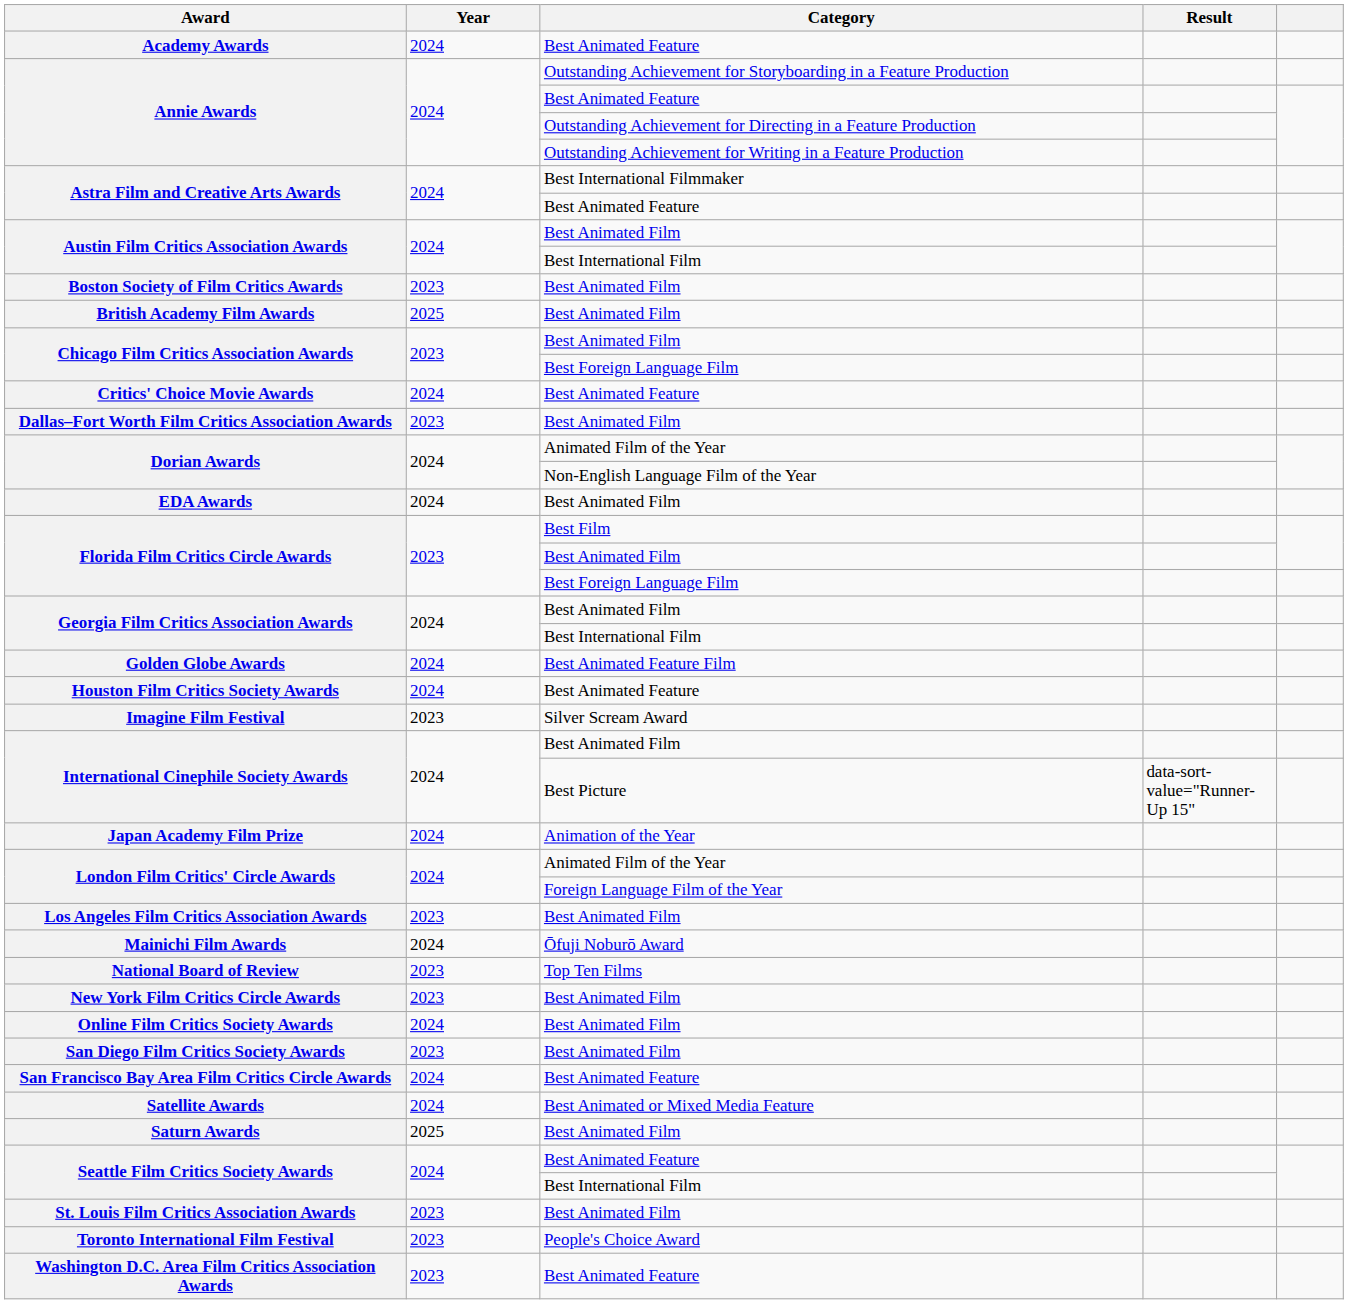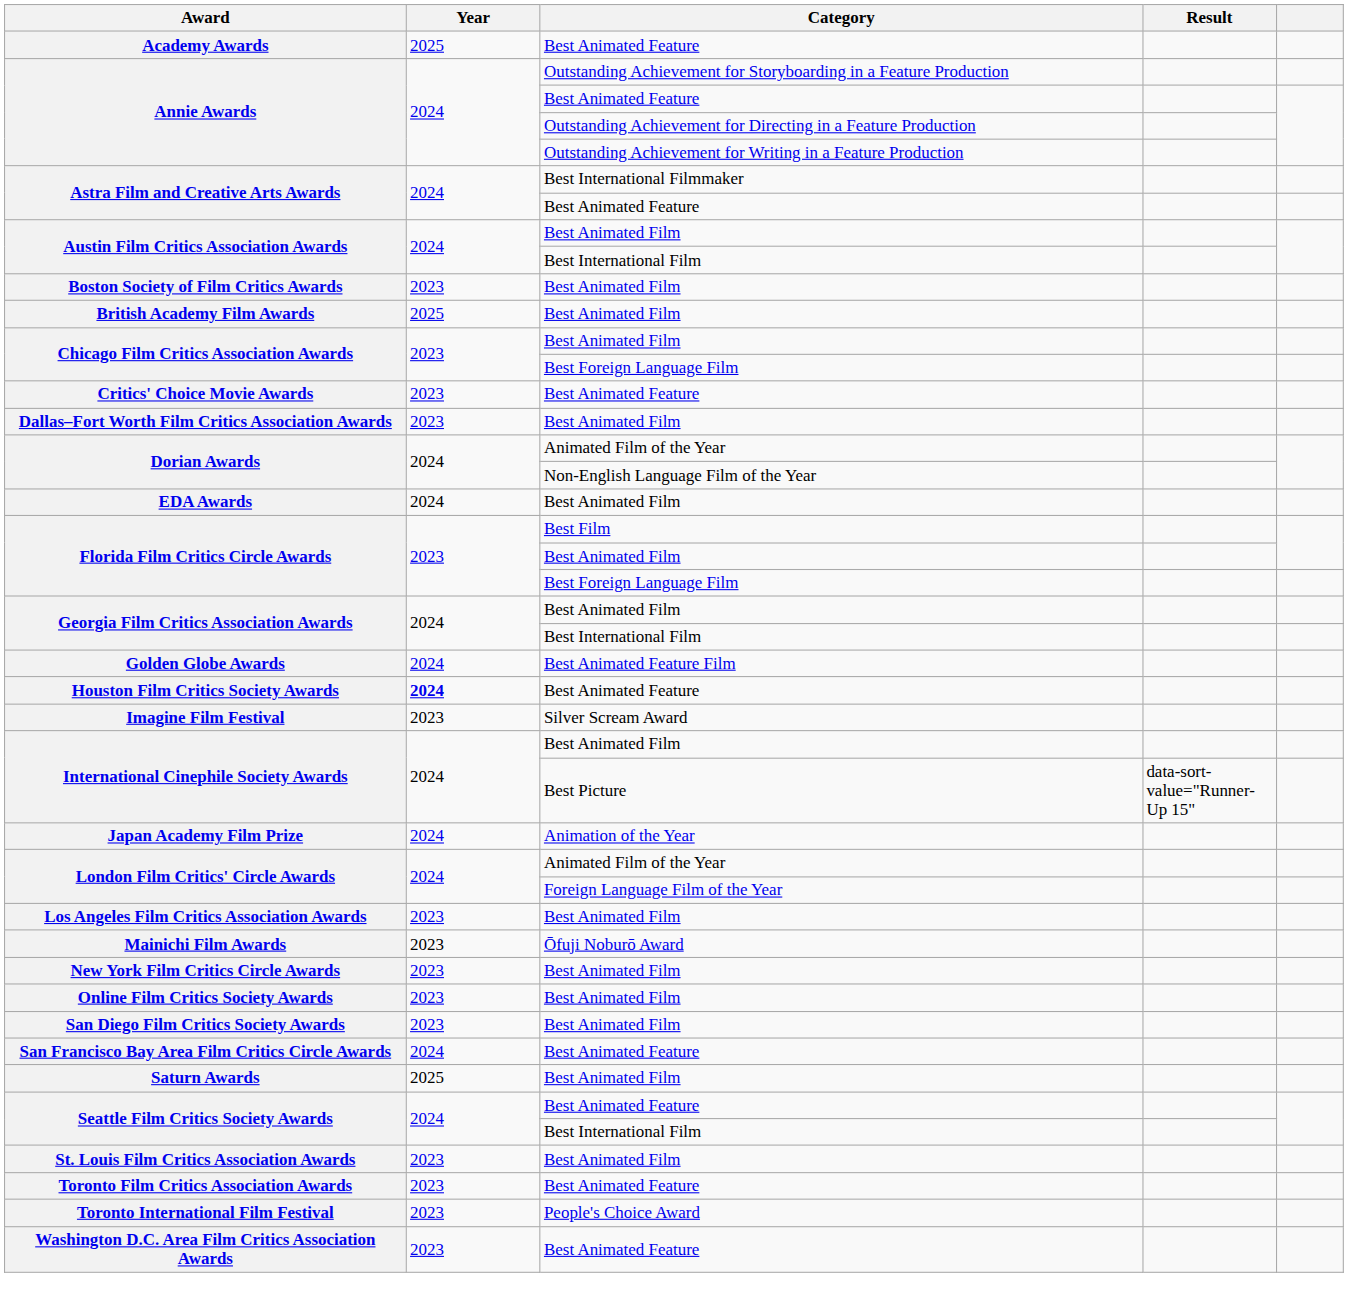 <table class="wikitable plainrowheaders sortable" style="width:100%">
 <tr>
 <th scope="col" style="width:30%">Award</th>
 <th scope="col" style="width:10%">Year</th>
 <th scope="col" style="width:45%">Category</th>
 <th scope="col" style="width:10%">Result</th>
 <th scope="col" style="width:5%" class="unsortable"></th>
 </tr>
 <tr>
 <th scope="row"><a href='#'>Academy Awards</a></th>
-<td><a href='#'>2024</a></td>
+<td><a href='#'>2025</a></td>
 <td><a href='#'>Best Animated Feature</a></td>
 <td></td>
 <td style="text-align:center;"></td>
 </tr>
 <tr>
 <th scope="row" rowspan="4"><a href='#'>Annie Awards</a></th>
 <td rowspan="4"><a href='#'>2024</a></td>
 <td><a href='#'>Outstanding Achievement for Storyboarding in a Feature Production</a></td>
 <td></td>
 <td style="text-align:center;"></td>
 </tr>
 <tr>
 <td><a href='#'>Best Animated Feature</a></td>
 <td></td>
 <td style="text-align:center;" rowspan="3"></td>
 </tr>
 <tr>
 <td><a href='#'>Outstanding Achievement for Directing in a Feature Production</a></td>
 <td></td>
 </tr>
 <tr>
 <td><a href='#'>Outstanding Achievement for Writing in a Feature Production</a></td>
 <td></td>
 </tr>
 <tr>
 <th scope="row" rowspan="2"><a href='#'>Astra Film and Creative Arts Awards</a></th>
 <td rowspan="2"><a href='#'>2024</a></td>
 <td>Best International Filmmaker</td>
 <td></td>
 <td style="text-align:center;"></td>
 </tr>
 <tr>
 <td>Best Animated Feature</td>
 <td></td>
 <td style="text-align:center;"></td>
 </tr>
 <tr>
 <th scope="row" rowspan="2"><a href='#'>Austin Film Critics Association Awards</a></th>
 <td rowspan="2"><a href='#'>2024</a></td>
 <td><a href='#'>Best Animated Film</a></td>
 <td></td>
 <td align="center" rowspan="2"></td>
 </tr>
 <tr>
 <td>Best International Film</td>
 <td></td>
 </tr>
 <tr>
 <th scope="row"><a href='#'>Boston Society of Film Critics Awards</a></th>
 <td><a href='#'>2023</a></td>
 <td><a href='#'>Best Animated Film</a></td>
 <td></td>
 <td style="text-align:center;"></td>
 </tr>
 <tr>
 <th scope="row"><a href='#'>British Academy Film Awards</a></th>
 <td><a href='#'>2025</a></td>
 <td><a href='#'>Best Animated Film</a></td>
 <td></td>
 <td style="text-align:center;"></td>
 </tr>
 <tr>
 <th rowspan="2" scope="row"><a href='#'>Chicago Film Critics Association Awards</a></th>
 <td rowspan="2"><a href='#'>2023</a></td>
 <td><a href='#'>Best Animated Film</a></td>
 <td></td>
 <td style="text-align:center;"></td>
 </tr>
 <tr>
 <td><a href='#'>Best Foreign Language Film</a></td>
 <td></td>
 <td style="text-align:center;"></td>
 </tr>
 <tr>
 <th scope="row"><a href='#'>Critics' Choice Movie Awards</a></th>
-<td><a href='#'>2024</a></td>
+<td><a href='#'>2023</a></td>
 <td><a href='#'>Best Animated Feature</a></td>
 <td></td>
 <td style="text-align:center;"></td>
 </tr>
 <tr>
 <th scope="row"><a href='#'>Dallas–Fort Worth Film Critics Association Awards</a></th>
 <td><a href='#'>2023</a></td>
 <td><a href='#'>Best Animated Film</a></td>
 <td></td>
 <td style="text-align:center;"></td>
 </tr>
 <tr>
 <th scope="row" rowspan="2"><a href='#'>Dorian Awards</a></th>
 <td rowspan="2">2024</td>
 <td>Animated Film of the Year</td>
 <td></td>
 <td style="text-align:center;" rowspan="2"></td>
 </tr>
 <tr>
 <td>Non-English Language Film of the Year</td>
 <td></td>
 </tr>
 <tr>
 <th scope="row"><a href='#'>EDA Awards</a></th>
 <td>2024</td>
 <td>Best Animated Film</td>
 <td></td>
 <td style="text-align:center;"></td>
 </tr>
 <tr>
 <th scope="row" rowspan="3"><a href='#'>Florida Film Critics Circle Awards</a></th>
 <td rowspan="3"><a href='#'>2023</a></td>
 <td><a href='#'>Best Film</a></td>
 <td></td>
 <td style="text-align:center;" rowspan="2"></td>
 </tr>
 <tr>
 <td><a href='#'>Best Animated Film</a></td>
 <td></td>
 </tr>
 <tr>
 <td><a href='#'>Best Foreign Language Film</a></td>
 <td></td>
 <td style="text-align:center;"></td>
 </tr>
 <tr>
 <th scope="row" rowspan="2"><a href='#'>Georgia Film Critics Association Awards</a></th>
 <td rowspan="2">2024</td>
 <td>Best Animated Film</td>
 <td></td>
 <td style="text-align:center;"></td>
 </tr>
 <tr>
 <td>Best International Film</td>
 <td></td>
 <td style="text-align:center;"></td>
 </tr>
 <tr>
 <th scope="row"><a href='#'>Golden Globe Awards</a></th>
 <td><a href='#'>2024</a></td>
 <td><a href='#'>Best Animated Feature Film</a></td>
 <td></td>
 <td style="text-align:center;"></td>
 </tr>
 <tr>
 <th scope="row"><a href='#'>Houston Film Critics Society Awards</a></th>
-<td><a href='#'>2024</a></td>
+<td><strong><a href='#'>2024</a></strong></td>
 <td>Best Animated Feature</td>
 <td></td>
 <td style="text-align:center;"></td>
 </tr>
 <tr>
 <th scope="row"><a href='#'>Imagine Film Festival</a></th>
 <td>2023</td>
 <td>Silver Scream Award</td>
 <td></td>
 <td style="text-align:center;"></td>
 </tr>
 <tr>
 <th scope="row" rowspan="2"><a href='#'>International Cinephile Society Awards</a></th>
 <td rowspan="2">2024</td>
 <td>Best Animated Film</td>
 <td></td>
 <td style="text-align:center;"></td>
 </tr>
 <tr>
 <td>Best Picture</td>
 <td>data-sort-value="Runner-Up 15" </td>
 <td style="text-align:center;"></td>
 </tr>
 <tr>
 <th scope="row"><a href='#'>Japan Academy Film Prize</a></th>
 <td><a href='#'>2024</a></td>
 <td><a href='#'>Animation of the Year</a></td>
 <td></td>
 <td style="text-align:center;"></td>
 </tr>
 <tr>
 <th scope="row" rowspan="2"><a href='#'>London Film Critics' Circle Awards</a></th>
 <td rowspan="2"><a href='#'>2024</a></td>
 <td>Animated Film of the Year</td>
 <td></td>
 <td style="text-align:center;"></td>
 </tr>
 <tr>
 <td><a href='#'>Foreign Language Film of the Year</a></td>
 <td></td>
 <td style="text-align:center;"></td>
 </tr>
 <tr>
 <th scope="row"><a href='#'>Los Angeles Film Critics Association Awards</a></th>
 <td><a href='#'>2023</a></td>
 <td><a href='#'>Best Animated Film</a></td>
 <td></td>
 <td style="text-align:center;"></td>
 </tr>
 <tr>
 <th scope="row"><a href='#'>Mainichi Film Awards</a></th>
-<td>2024</td>
+<td>2023</td>
 <td><a href='#'>Ōfuji Noburō Award</a></td>
-<td></td>
-<td style="text-align:center;"></td>
-</tr>
-<tr>
-<th scope="row"><a href='#'>National Board of Review</a></th>
-<td><a href='#'>2023</a></td>
-<td><a href='#'>Top Ten Films</a></td>
 <td></td>
 <td style="text-align:center;"></td>
 </tr>
 <tr>
 <th scope="row"><a href='#'>New York Film Critics Circle Awards</a></th>
 <td><a href='#'>2023</a></td>
 <td><a href='#'>Best Animated Film</a></td>
 <td></td>
 <td style="text-align:center;"></td>
 </tr>
 <tr>
 <th scope="row"><a href='#'>Online Film Critics Society Awards</a></th>
-<td><a href='#'>2024</a></td>
+<td><a href='#'>2023</a></td>
 <td><a href='#'>Best Animated Film</a></td>
 <td></td>
 <td style="text-align:center;"></td>
 </tr>
 <tr>
 <th scope="row"><a href='#'>San Diego Film Critics Society Awards</a></th>
 <td><a href='#'>2023</a></td>
 <td><a href='#'>Best Animated Film</a></td>
 <td></td>
 <td style="text-align:center;"></td>
 </tr>
 <tr>
 <th scope="row"><a href='#'>San Francisco Bay Area Film Critics Circle Awards</a></th>
 <td><a href='#'>2024</a></td>
 <td><a href='#'>Best Animated Feature</a></td>
-<td></td>
-<td style="text-align:center;"></td>
-</tr>
-<tr>
-<th scope="row"><a href='#'>Satellite Awards</a></th>
-<td><a href='#'>2024</a></td>
-<td><a href='#'>Best Animated or Mixed Media Feature</a></td>
 <td></td>
 <td style="text-align:center;"></td>
 </tr>
 <tr>
 <th scope="row"><a href='#'>Saturn Awards</a></th>
 <td>2025</td>
 <td><a href='#'>Best Animated Film</a></td>
 <td></td>
 <td style="text-align:center;"></td>
 </tr>
 <tr>
 <th scope="row" rowspan="2"><a href='#'>Seattle Film Critics Society Awards</a></th>
 <td rowspan="2"><a href='#'>2024</a></td>
 <td><a href='#'>Best Animated Feature</a></td>
 <td></td>
 <td style="text-align:center;" rowspan="2"></td>
 </tr>
 <tr>
 <td>Best International Film</td>
 <td></td>
 </tr>
 <tr>
 <th scope="row"><a href='#'>St. Louis Film Critics Association Awards</a></th>
 <td><a href='#'>2023</a></td>
 <td><a href='#'>Best Animated Film</a></td>
 <td></td>
 <td style="text-align:center;"></td>
 </tr>
 <tr>
+<th scope="row"><a href='#'>Toronto Film Critics Association Awards</a></th>
+<td><a href='#'>2023</a></td>
+<td><a href='#'>Best Animated Feature</a></td>
+<td></td>
+<td style="text-align:center;"></td>
+</tr>
+<tr>
 <th scope="row"><a href='#'>Toronto International Film Festival</a></th>
 <td><a href='#'>2023</a></td>
 <td><a href='#'>People's Choice Award</a></td>
 <td></td>
 <td style="text-align:center;"></td>
 </tr>
 <tr>
 <th scope="row"><a href='#'>Washington D.C. Area Film Critics Association Awards</a></th>
 <td><a href='#'>2023</a></td>
 <td><a href='#'>Best Animated Feature</a></td>
 <td></td>
 <td style="text-align:center;"></td>
 </tr>
 </table>
